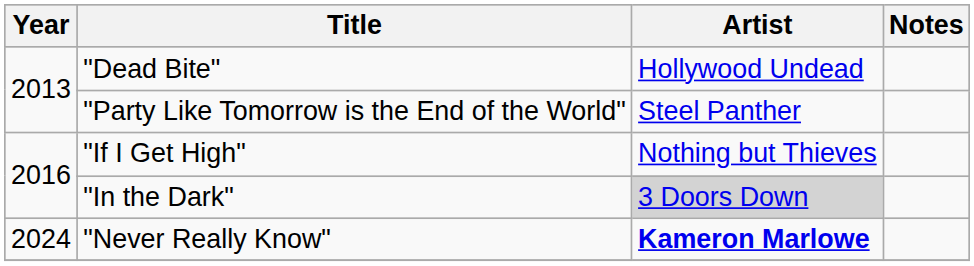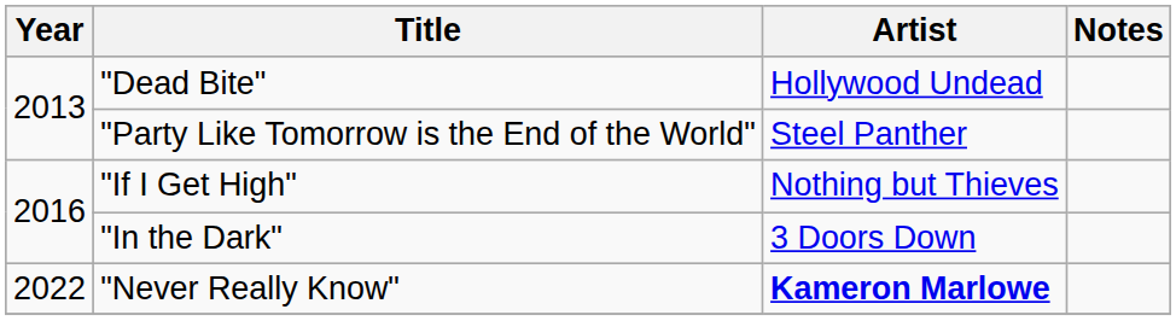 <table class="wikitable sortable">
 <tr>
 <th>Year</th>
 <th>Title</th>
 <th>Artist</th>
 <th>Notes</th>
 </tr>
 <tr>
 <td rowspan="2">2013</td>
 <td>"Dead Bite"</td>
 <td><a href='#'>Hollywood Undead</a></td>
 <td></td>
 </tr>
 <tr>
 <td>"Party Like Tomorrow is the End of the World"</td>
 <td><a href='#'>Steel Panther</a></td>
 <td></td>
 </tr>
 <tr>
 <td rowspan="2">2016</td>
 <td>"If I Get High"</td>
 <td><a href='#'>Nothing but Thieves</a></td>
 <td></td>
 </tr>
 <tr>
 <td>"In the Dark"</td>
-<td style="background: lightgrey;"><a href='#'>3 Doors Down</a></td>
+<td><a href='#'>3 Doors Down</a></td>
 <td></td>
 </tr>
 <tr>
-<td rowspan="1">2024</td>
+<td rowspan="1">2022</td>
 <td>"Never Really Know"</td>
 <td><strong><a href='#'>Kameron Marlowe</a></strong></td>
 <td></td>
 </tr>
 <tr>
 </tr>
 </table>
